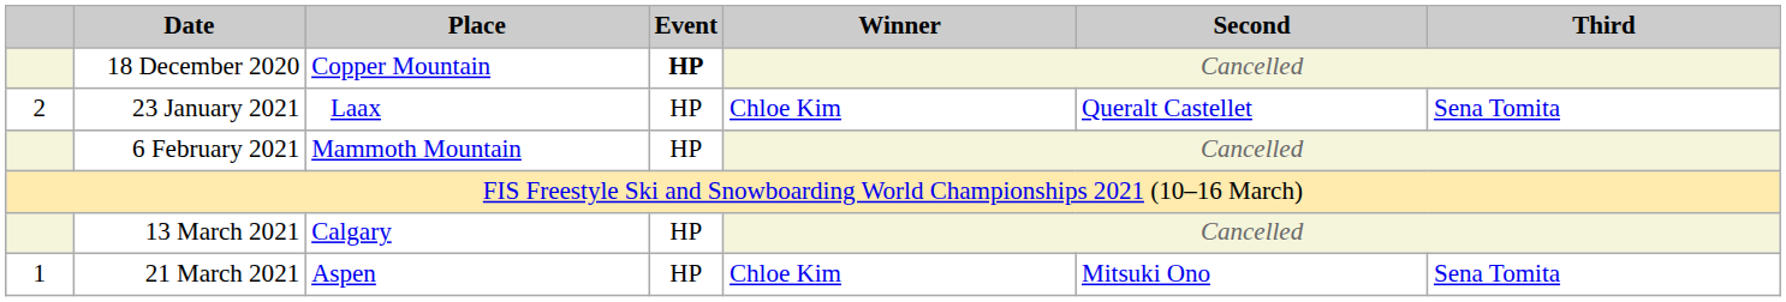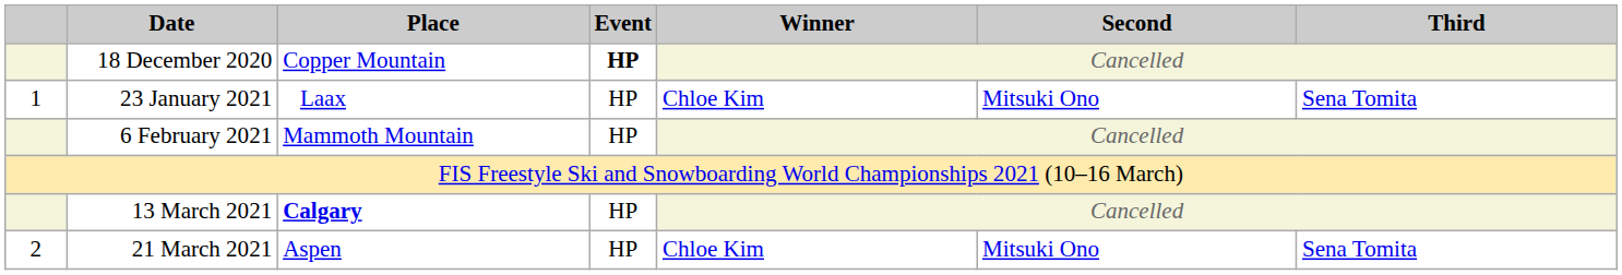 <table class="wikitable plainrowheaders" style="background:#fff; font-size:86%; line-height:16px; border:grey solid 1px; border-collapse:collapse;">
 <tr>
 <th scope="col" style="background:#ccc; width:30px;"></th>
 <th scope="col" style="background:#ccc; width:120px;">Date</th>
 <th scope="col" style="background:#ccc; width:180px;">Place</th>
 <th scope="col" style="background:#ccc; width:30px;">Event</th>
 <th scope="col" style="background:#ccc; width:185px;">Winner</th>
 <th scope="col" style="background:#ccc; width:185px;">Second</th>
 <th scope="col" style="background:#ccc; width:185px;">Third</th>
 </tr>
 <tr>
 <td bgcolor="F5F5DC"></td>
 <td align="right">18 December 2020</td>
 <td> <a href='#'>Copper Mountain</a></td>
 <td align="center"><strong>HP</strong></td>
 <td colspan=5 align=center bgcolor="F5F5DC" style=color:#696969><em>Cancelled</em></td>
 </tr>
 <tr>
-<td align="center">2</td>
+<td align="center">1</td>
 <td align="right">23 January 2021</td>
 <td>   <a href='#'>Laax</a></td>
 <td align="center">HP</td>
 <td> <a href='#'>Chloe Kim</a></td>
-<td> <a href='#'>Queralt Castellet</a></td>
+<td> <a href='#'>Mitsuki Ono</a></td>
 <td> <a href='#'>Sena Tomita</a></td>
 </tr>
 <tr>
 <td bgcolor="F5F5DC"></td>
 <td align="right">6 February 2021</td>
 <td> <a href='#'>Mammoth Mountain</a></td>
 <td align="center">HP</td>
 <td colspan=5 align=center bgcolor="F5F5DC" style=color:#696969><em>Cancelled</em></td>
 </tr>
 <tr style="background:#FFEBAD">
 <td align="center" colspan="7"><a href='#'>FIS Freestyle Ski and Snowboarding World Championships 2021</a>  (10–16 March)</td>
 </tr>
 <tr>
 <td bgcolor="F5F5DC"></td>
 <td align="right">13 March 2021</td>
-<td> <a href='#'>Calgary</a></td>
+<td><strong> <a href='#'>Calgary</a></strong></td>
 <td align="center">HP</td>
 <td colspan=5 align=center bgcolor="F5F5DC" style=color:#696969><em>Cancelled</em></td>
 </tr>
 <tr>
-<td align="center">1</td>
+<td align="center">2</td>
 <td align="right">21 March 2021</td>
 <td> <a href='#'>Aspen</a></td>
 <td align="center">HP</td>
 <td> <a href='#'>Chloe Kim</a></td>
 <td> <a href='#'>Mitsuki Ono</a></td>
 <td> <a href='#'>Sena Tomita</a></td>
 </tr>
 </table>
